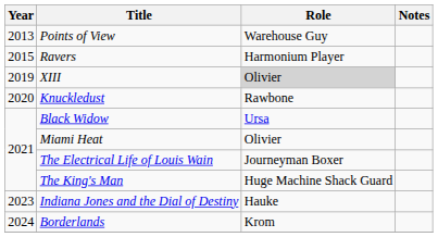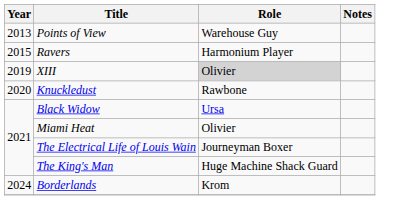 <table class="wikitable sortable">
 <tr>
 <th>Year</th>
 <th>Title</th>
 <th>Role</th>
 <th>Notes</th>
 </tr>
 <tr>
 <td>2013</td>
 <td><em>Points of View</em></td>
 <td>Warehouse Guy</td>
 <td></td>
 </tr>
 <tr>
 <td>2015</td>
 <td><em>Ravers</em></td>
 <td>Harmonium Player</td>
 <td></td>
 </tr>
 <tr>
 <td>2019</td>
 <td><em>XIII</em></td>
 <td style="background: lightgrey;">Olivier</td>
 <td></td>
 </tr>
 <tr>
 <td>2020</td>
 <td><em><a href='#'>Knuckledust</a></em></td>
 <td>Rawbone</td>
 <td></td>
 </tr>
 <tr>
 <td rowspan="4">2021</td>
 <td><em><a href='#'>Black Widow</a></em></td>
 <td><a href='#'>Ursa</a></td>
 <td></td>
 </tr>
 <tr>
 <td><em>Miami Heat</em></td>
 <td>Olivier</td>
 <td></td>
 </tr>
 <tr>
 <td><em><a href='#'>The Electrical Life of Louis Wain</a></em></td>
 <td>Journeyman Boxer</td>
 <td></td>
 </tr>
 <tr>
 <td><em><a href='#'>The King's Man</a></em></td>
 <td>Huge Machine Shack Guard</td>
 <td></td>
 </tr>
 <tr>
-<td>2023</td>
-<td><em><a href='#'>Indiana Jones and the Dial of Destiny</a></em></td>
-<td>Hauke</td>
-<td></td>
-</tr>
-<tr>
 <td>2024</td>
 <td><em><a href='#'>Borderlands</a></em></td>
 <td>Krom</td>
 <td></td>
 </tr>
 <tr>
 </tr>
 </table>
